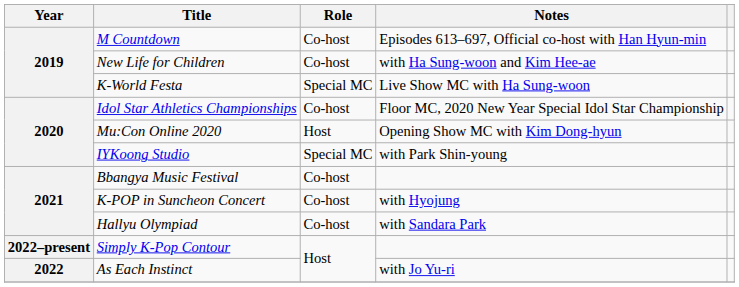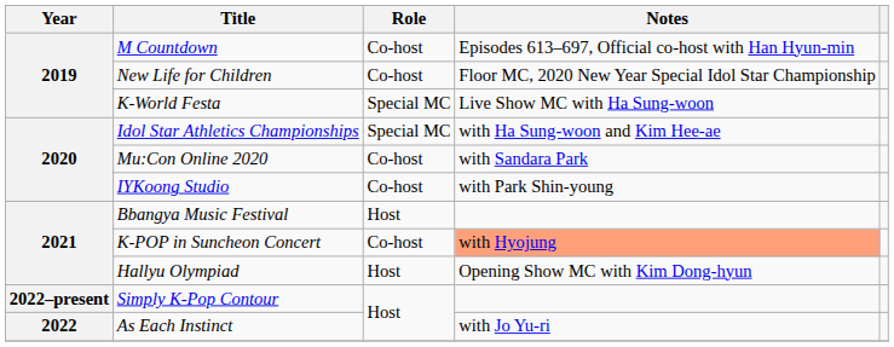 <table class="wikitable sortable plainrowheaders">
 <tr>
 <th>Year</th>
 <th>Title</th>
 <th>Role</th>
 <th scope="col" class="unsortable">Notes</th>
 <th scope="col" class="unsortable"></th>
 </tr>
 <tr>
 <th scope="row" rowspan="3">2019</th>
 <td><em><a href='#'>M Countdown</a></em></td>
 <td>Co-host</td>
 <td>Episodes 613–697, Official co-host with <a href='#'>Han Hyun-min</a></td>
 <td></td>
 </tr>
 <tr>
 <td><em>New Life for Children</em></td>
 <td>Co-host</td>
-<td>with <a href='#'>Ha Sung-woon</a> and <a href='#'>Kim Hee-ae</a></td>
+<td>Floor MC, 2020 New Year Special Idol Star Championship</td>
 <td></td>
 </tr>
 <tr>
 <td><em>K-World Festa</em></td>
 <td>Special MC</td>
 <td>Live Show MC with <a href='#'>Ha Sung-woon</a></td>
 <td></td>
 </tr>
 <tr>
 <th scope="row" rowspan="3">2020</th>
 <td><em><a href='#'>Idol Star Athletics Championships</a></em></td>
-<td>Co-host</td>
-<td>Floor MC, 2020 New Year Special Idol Star Championship</td>
+<td>Special MC</td>
+<td>with <a href='#'>Ha Sung-woon</a> and <a href='#'>Kim Hee-ae</a></td>
 <td></td>
 </tr>
 <tr>
 <td><em>Mu:Con Online 2020</em></td>
-<td>Host</td>
-<td>Opening Show MC with <a href='#'>Kim Dong-hyun</a></td>
+<td>Co-host</td>
+<td>with <a href='#'>Sandara Park</a></td>
 <td></td>
 </tr>
 <tr>
 <td><a href='#'><em>IYKoong Studio</em></a></td>
-<td>Special MC</td>
+<td>Co-host</td>
 <td>with Park Shin-young</td>
 <td></td>
 </tr>
 <tr>
 <th scope="row" rowspan="3">2021</th>
 <td><em>Bbangya Music Festival</em></td>
-<td>Co-host</td>
+<td>Host</td>
 <td></td>
 <td></td>
 </tr>
 <tr>
 <td><em>K-POP in Suncheon Concert</em></td>
 <td>Co-host</td>
-<td>with <a href='#'>Hyojung</a></td>
+<td style="background: lightsalmon;">with <a href='#'>Hyojung</a></td>
 <td></td>
 </tr>
 <tr>
 <td><em>Hallyu Olympiad</em></td>
-<td>Co-host</td>
-<td>with <a href='#'>Sandara Park</a></td>
+<td>Host</td>
+<td>Opening Show MC with <a href='#'>Kim Dong-hyun</a></td>
 <td></td>
 </tr>
 <tr>
 <th scope="row">2022–present</th>
 <td><em><a href='#'>Simply K-Pop Contour</a></em></td>
 <td rowspan=2>Host</td>
 <td></td>
 <td></td>
 </tr>
 <tr>
 <th scope="row">2022</th>
 <td><em>As Each Instinct</em></td>
 <td>with <a href='#'>Jo Yu-ri</a></td>
 <td></td>
 </tr>
 <tr>
 </tr>
 </table>
